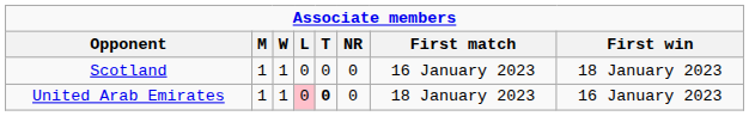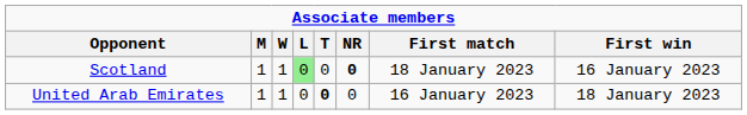 <table class="wikitable" style="text-align: center; width: 600px">
 <tr>
 <td colspan="30" style="text-align: center;"><strong><a href='#'>Associate members</a></strong></td>
 </tr>
 <tr>
 <th>Opponent</th>
 <th>M</th>
 <th>W</th>
 <th>L</th>
 <th>T</th>
 <th>NR</th>
 <th>First match</th>
 <th>First win</th>
 </tr>
 <tr>
 <td> <a href='#'>Scotland</a></td>
 <td>1</td>
 <td>1</td>
+<td style="background: lightgreen;">0</td>
 <td>0</td>
-<td>0</td>
-<td>0</td>
+<td><strong>0</strong></td>
+<td>18  January 2023</td>
 <td>16 January 2023</td>
-<td>18 January 2023</td>
 </tr>
 <tr>
 <td> <a href='#'>United Arab Emirates</a></td>
 <td>1</td>
 <td>1</td>
-<td style="background: pink;">0</td>
+<td>0</td>
 <td><strong>0</strong></td>
 <td>0</td>
-<td>18  January 2023</td>
 <td>16 January 2023</td>
+<td>18 January 2023</td>
 </tr>
 </table>
